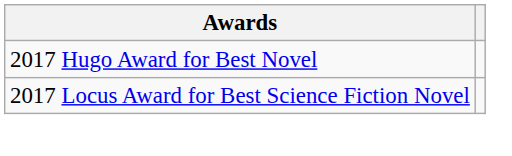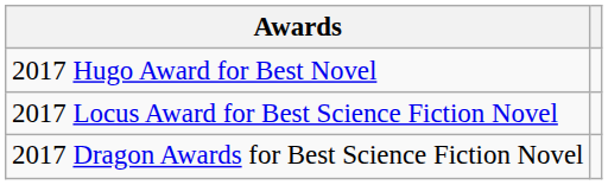 <table class="wikitable">
 <tr>
 <th>Awards</th>
 <th></th>
 </tr>
 <tr>
 <td>2017 <a href='#'>Hugo Award for Best Novel</a></td>
 <td></td>
 </tr>
 <tr>
 <td>2017 <a href='#'>Locus Award for Best Science Fiction Novel</a></td>
 <td></td>
 </tr>
+<tr>
+<td>2017 <a href='#'>Dragon Awards</a> for Best Science Fiction Novel</td>
+<td></td>
+</tr>
 </table>
